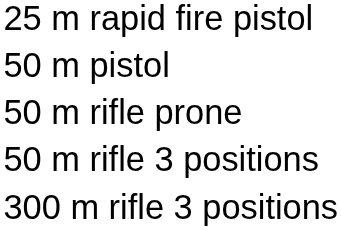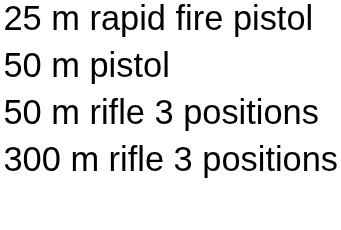 <table>
 <tr>
 <td>25 m rapid fire pistol</td>
 <td></td>
 <td></td>
 <td></td>
 </tr>
 <tr>
 <td>50 m pistol</td>
-<td></td>
-<td></td>
-<td></td>
-</tr>
-<tr>
-<td>50 m rifle prone</td>
 <td></td>
 <td></td>
 <td></td>
 </tr>
 <tr>
 <td>50 m rifle 3 positions</td>
 <td></td>
 <td></td>
 <td></td>
 </tr>
 <tr>
 <td>300 m rifle 3 positions</td>
 <td></td>
 <td></td>
 <td></td>
 </tr>
 </table>
